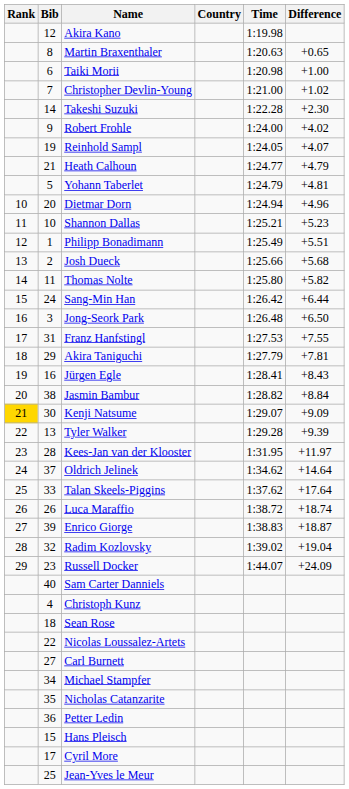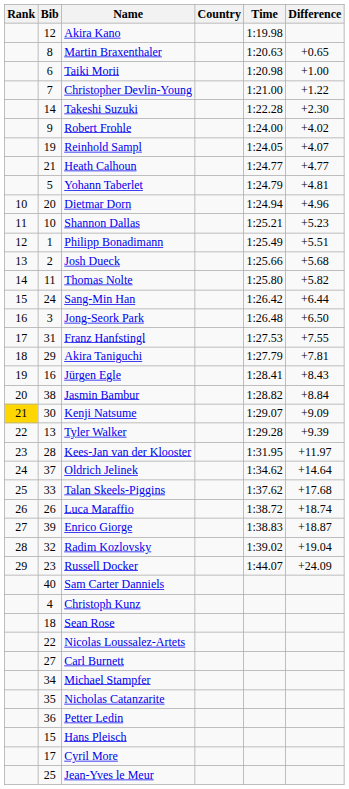 <table class="wikitable sortable" style="text-align:center">
 <tr>
 <th>Rank</th>
 <th>Bib</th>
 <th>Name</th>
 <th>Country</th>
 <th>Time</th>
 <th>Difference</th>
 </tr>
 <tr>
 <td></td>
 <td>12</td>
 <td align=left><a href='#'>Akira Kano</a></td>
 <td align=left></td>
 <td>1:19.98</td>
 <td></td>
 </tr>
 <tr>
 <td></td>
 <td>8</td>
 <td align=left><a href='#'>Martin Braxenthaler</a></td>
 <td align=left></td>
 <td>1:20.63</td>
 <td>+0.65</td>
 </tr>
 <tr>
 <td></td>
 <td>6</td>
 <td align=left><a href='#'>Taiki Morii</a></td>
 <td align=left></td>
 <td>1:20.98</td>
 <td>+1.00</td>
 </tr>
 <tr>
 <td></td>
 <td>7</td>
 <td align=left><a href='#'>Christopher Devlin-Young</a></td>
 <td align=left></td>
 <td>1:21.00</td>
-<td>+1.02</td>
+<td>+1.22</td>
 </tr>
 <tr>
 <td></td>
 <td>14</td>
 <td align=left><a href='#'>Takeshi Suzuki</a></td>
 <td align=left></td>
 <td>1:22.28</td>
 <td>+2.30</td>
 </tr>
 <tr>
 <td></td>
 <td>9</td>
 <td align=left><a href='#'>Robert Frohle</a></td>
 <td align=left></td>
 <td>1:24.00</td>
 <td>+4.02</td>
 </tr>
 <tr>
 <td></td>
 <td>19</td>
 <td align=left><a href='#'>Reinhold Sampl</a></td>
 <td align=left></td>
 <td>1:24.05</td>
 <td>+4.07</td>
 </tr>
 <tr>
 <td></td>
 <td>21</td>
 <td align=left><a href='#'>Heath Calhoun</a></td>
 <td align=left></td>
 <td>1:24.77</td>
-<td>+4.79</td>
+<td>+4.77</td>
 </tr>
 <tr>
 <td></td>
 <td>5</td>
 <td align=left><a href='#'>Yohann Taberlet</a></td>
 <td align=left></td>
 <td>1:24.79</td>
 <td>+4.81</td>
 </tr>
 <tr>
 <td>10</td>
 <td>20</td>
 <td align=left><a href='#'>Dietmar Dorn</a></td>
 <td align=left></td>
 <td>1:24.94</td>
 <td>+4.96</td>
 </tr>
 <tr>
 <td>11</td>
 <td>10</td>
 <td align=left><a href='#'>Shannon Dallas</a></td>
 <td align=left></td>
 <td>1:25.21</td>
 <td>+5.23</td>
 </tr>
 <tr>
 <td>12</td>
 <td>1</td>
 <td align=left><a href='#'>Philipp Bonadimann</a></td>
 <td align=left></td>
 <td>1:25.49</td>
 <td>+5.51</td>
 </tr>
 <tr>
 <td>13</td>
 <td>2</td>
 <td align=left><a href='#'>Josh Dueck</a></td>
 <td align=left></td>
 <td>1:25.66</td>
 <td>+5.68</td>
 </tr>
 <tr>
 <td>14</td>
 <td>11</td>
 <td align=left><a href='#'>Thomas Nolte</a></td>
 <td align=left></td>
 <td>1:25.80</td>
 <td>+5.82</td>
 </tr>
 <tr>
 <td>15</td>
 <td>24</td>
 <td align=left><a href='#'>Sang-Min Han</a></td>
 <td align=left></td>
 <td>1:26.42</td>
 <td>+6.44</td>
 </tr>
 <tr>
 <td>16</td>
 <td>3</td>
 <td align=left><a href='#'>Jong-Seork Park</a></td>
 <td align=left></td>
 <td>1:26.48</td>
 <td>+6.50</td>
 </tr>
 <tr>
 <td>17</td>
 <td>31</td>
 <td align=left><a href='#'>Franz Hanfstingl</a></td>
 <td align=left></td>
 <td>1:27.53</td>
 <td>+7.55</td>
 </tr>
 <tr>
 <td>18</td>
 <td>29</td>
 <td align=left><a href='#'>Akira Taniguchi</a></td>
 <td align=left></td>
 <td>1:27.79</td>
 <td>+7.81</td>
 </tr>
 <tr>
 <td>19</td>
 <td>16</td>
 <td align=left><a href='#'>Jürgen Egle</a></td>
 <td align=left></td>
 <td>1:28.41</td>
 <td>+8.43</td>
 </tr>
 <tr>
 <td>20</td>
 <td>38</td>
 <td align=left><a href='#'>Jasmin Bambur</a></td>
 <td align=left></td>
 <td>1:28.82</td>
 <td>+8.84</td>
 </tr>
 <tr>
 <td style="background: gold;">21</td>
 <td>30</td>
 <td align=left><a href='#'>Kenji Natsume</a></td>
 <td align=left></td>
 <td>1:29.07</td>
 <td>+9.09</td>
 </tr>
 <tr>
 <td>22</td>
 <td>13</td>
 <td align=left><a href='#'>Tyler Walker</a></td>
 <td align=left></td>
 <td>1:29.28</td>
 <td>+9.39</td>
 </tr>
 <tr>
 <td>23</td>
 <td>28</td>
 <td align=left><a href='#'>Kees-Jan van der Klooster</a></td>
 <td align=left></td>
 <td>1:31.95</td>
 <td>+11.97</td>
 </tr>
 <tr>
 <td>24</td>
 <td>37</td>
 <td align=left><a href='#'>Oldrich Jelinek</a></td>
 <td align=left></td>
 <td>1:34.62</td>
 <td>+14.64</td>
 </tr>
 <tr>
 <td>25</td>
 <td>33</td>
 <td align=left><a href='#'>Talan Skeels-Piggins</a></td>
 <td align=left></td>
 <td>1:37.62</td>
-<td>+17.64</td>
+<td>+17.68</td>
 </tr>
 <tr>
 <td>26</td>
 <td>26</td>
 <td align=left><a href='#'>Luca Maraffio</a></td>
 <td align=left></td>
 <td>1:38.72</td>
 <td>+18.74</td>
 </tr>
 <tr>
 <td>27</td>
 <td>39</td>
 <td align=left><a href='#'>Enrico Giorge</a></td>
 <td align=left></td>
 <td>1:38.83</td>
 <td>+18.87</td>
 </tr>
 <tr>
 <td>28</td>
 <td>32</td>
 <td align=left><a href='#'>Radim Kozlovsky</a></td>
 <td align=left></td>
 <td>1:39.02</td>
 <td>+19.04</td>
 </tr>
 <tr>
 <td>29</td>
 <td>23</td>
 <td align=left><a href='#'>Russell Docker</a></td>
 <td align=left></td>
 <td>1:44.07</td>
 <td>+24.09</td>
 </tr>
 <tr>
 <td></td>
 <td>40</td>
 <td align=left><a href='#'>Sam Carter Danniels</a></td>
 <td align=left></td>
 <td></td>
 <td></td>
 </tr>
 <tr>
 <td></td>
 <td>4</td>
 <td align=left><a href='#'>Christoph Kunz</a></td>
 <td align=left></td>
 <td></td>
 <td></td>
 </tr>
 <tr>
 <td></td>
 <td>18</td>
 <td align=left><a href='#'>Sean Rose</a></td>
 <td align=left></td>
 <td></td>
 <td></td>
 </tr>
 <tr>
 <td></td>
 <td>22</td>
 <td align=left><a href='#'>Nicolas Loussalez-Artets</a></td>
 <td align=left></td>
 <td></td>
 <td></td>
 </tr>
 <tr>
 <td></td>
 <td>27</td>
 <td align=left><a href='#'>Carl Burnett</a></td>
 <td align=left></td>
 <td></td>
 <td></td>
 </tr>
 <tr>
 <td></td>
 <td>34</td>
 <td align=left><a href='#'>Michael Stampfer</a></td>
 <td align=left></td>
 <td></td>
 <td></td>
 </tr>
 <tr>
 <td></td>
 <td>35</td>
 <td align=left><a href='#'>Nicholas Catanzarite</a></td>
 <td align=left></td>
 <td></td>
 <td></td>
 </tr>
 <tr>
 <td></td>
 <td>36</td>
 <td align=left><a href='#'>Petter Ledin</a></td>
 <td align=left></td>
 <td></td>
 <td></td>
 </tr>
 <tr>
 <td></td>
 <td>15</td>
 <td align=left><a href='#'>Hans Pleisch</a></td>
 <td align=left></td>
 <td></td>
 <td></td>
 </tr>
 <tr>
 <td></td>
 <td>17</td>
 <td align=left><a href='#'>Cyril More</a></td>
 <td align=left></td>
 <td></td>
 <td></td>
 </tr>
 <tr>
 <td></td>
 <td>25</td>
 <td align=left><a href='#'>Jean-Yves le Meur</a></td>
 <td align=left></td>
 <td></td>
 <td></td>
 </tr>
 </table>
